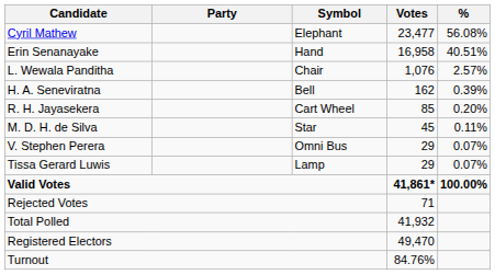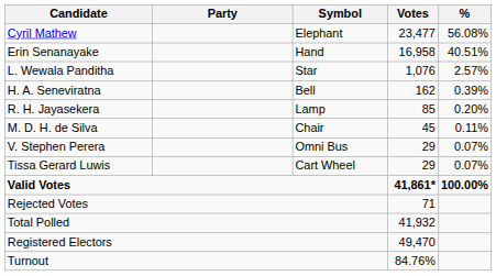 <table class="wikitable" border="1" style="text-align:right;">
 <tr>
 <th align=left width="190">Candidate</th>
 <th align=left width="180">Party</th>
 <th align=left width="120">Symbol</th>
 <th align=left width="60">Votes</th>
 <th align=left width="60">%</th>
 </tr>
 <tr>
 <td align=left><a href='#'>Cyril Mathew</a></td>
 <td></td>
 <td align=left>Elephant</td>
 <td>23,477</td>
 <td>56.08%</td>
 </tr>
 <tr>
 <td align=left>Erin Senanayake</td>
 <td></td>
 <td align=left>Hand</td>
 <td>16,958</td>
 <td>40.51%</td>
 </tr>
 <tr>
 <td align=left>L. Wewala Panditha</td>
 <td></td>
-<td align=left>Chair</td>
+<td align=left>Star</td>
 <td>1,076</td>
 <td>2.57%</td>
 </tr>
 <tr>
 <td align=left>H. A. Seneviratna</td>
 <td></td>
 <td align=left>Bell</td>
 <td>162</td>
 <td>0.39%</td>
 </tr>
 <tr>
 <td align=left>R. H. Jayasekera</td>
 <td></td>
-<td align=left>Cart Wheel</td>
+<td align=left>Lamp</td>
 <td>85</td>
 <td>0.20%</td>
 </tr>
 <tr>
 <td align=left>M. D. H. de Silva</td>
 <td></td>
-<td align=left>Star</td>
+<td align=left>Chair</td>
 <td>45</td>
 <td>0.11%</td>
 </tr>
 <tr>
 <td align=left>V. Stephen Perera</td>
 <td></td>
 <td align=left>Omni Bus</td>
 <td>29</td>
 <td>0.07%</td>
 </tr>
 <tr>
 <td align=left>Tissa Gerard Luwis</td>
 <td></td>
-<td align=left>Lamp</td>
+<td align=left>Cart Wheel</td>
 <td>29</td>
 <td>0.07%</td>
 </tr>
 <tr>
 <td align=left colspan=3><strong>Valid Votes</strong></td>
 <td><strong>41,861*</strong></td>
 <td><strong>100.00%</strong></td>
 </tr>
 <tr>
 <td align=left colspan=3>Rejected Votes</td>
 <td>71</td>
 <td></td>
 </tr>
 <tr>
 <td align=left colspan=3>Total Polled</td>
 <td>41,932</td>
 <td></td>
 </tr>
 <tr>
 <td align=left colspan=3>Registered Electors</td>
 <td>49,470</td>
 <td></td>
 </tr>
 <tr>
 <td align=left colspan=3>Turnout</td>
 <td>84.76%</td>
 </tr>
 </table>
